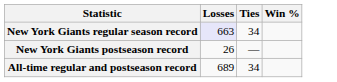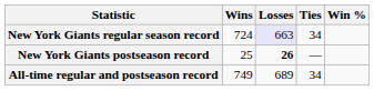 <table class="wikitable plainrowheaders" style="text-align:right;">
 <tr>
 <th>Statistic</th>
+<th>Wins</th>
 <th>Losses</th>
 <th>Ties</th>
 <th>Win %</th>
 </tr>
 <tr>
 <th scope="row" style="text-align:center;">New York Giants regular season record</th>
+<td>724</td>
 <td style="background: lavender;">663</td>
 <td>34</td>
 <td></td>
 </tr>
 <tr>
 <th scope="row" style="text-align:center;">New York Giants postseason record</th>
-<td>26</td>
+<td>25</td>
+<td><strong>26</strong></td>
 <td>—</td>
 <td></td>
 </tr>
 <tr>
 <th scope="row" style="text-align:center;">All-time regular and postseason record</th>
+<td>749</td>
 <td>689</td>
 <td>34</td>
 <td></td>
 </tr>
 </table>
